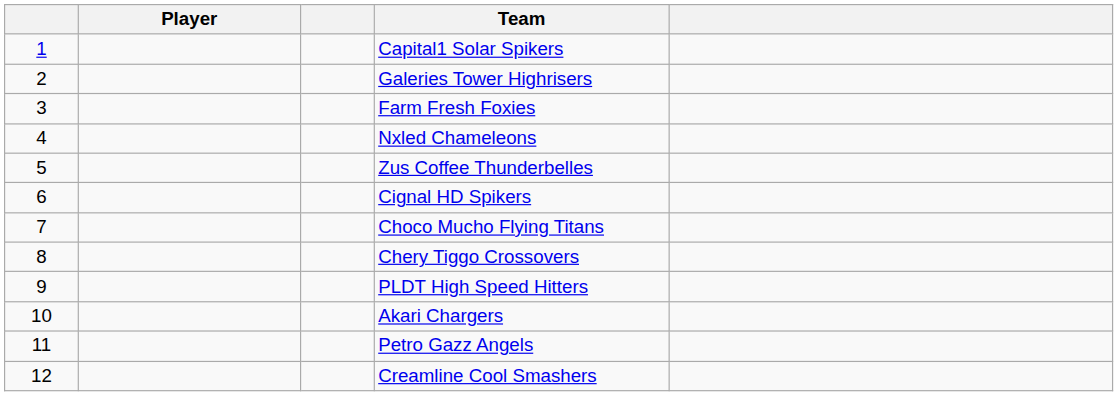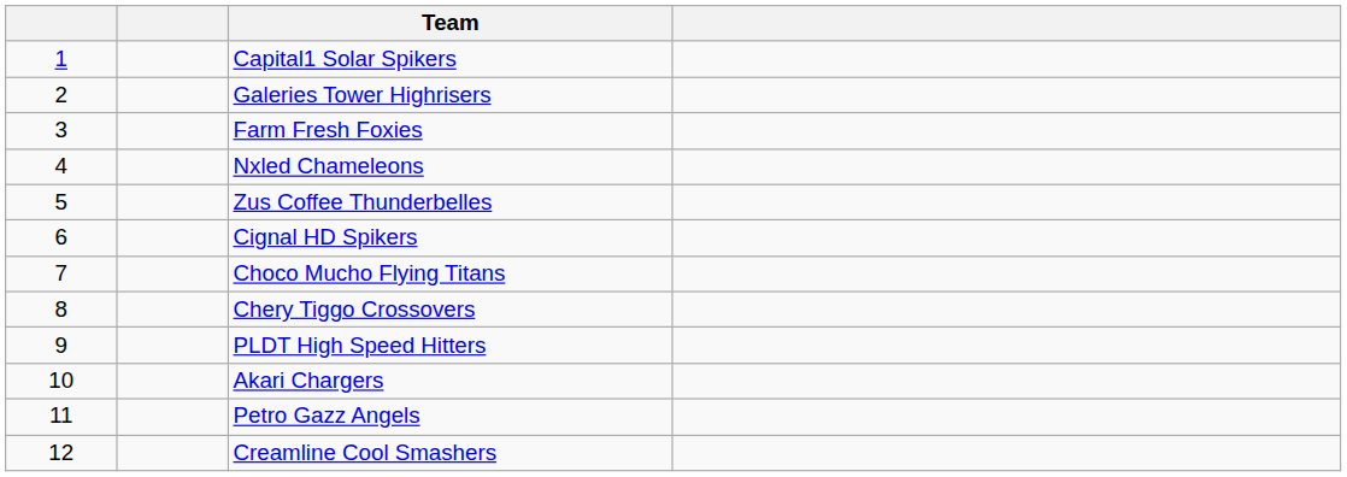 <table class="wikitable plainrowheaders" style="text-align:left" width="75%">
 <tr>
 <th scope="col" style="width:5%"></th>
-<th scope="col" style="width:15%">Player</th>
 <th scope="col" style="width:5%"></th>
 <th scope="col" style="width:20%">Team</th>
 <th scope="col" style="width:30%"></th>
 </tr>
 <tr>
 <td style="text-align:center"><a href='#'>1</a></td>
-<td></td>
 <td style="text-align:center"></td>
 <td><a href='#'>Capital1 Solar Spikers</a></td>
 <td></td>
 </tr>
 <tr>
 <td style="text-align:center">2</td>
-<td></td>
 <td style="text-align:center"></td>
 <td><a href='#'>Galeries Tower Highrisers</a></td>
 <td></td>
 </tr>
 <tr>
 <td style="text-align:center">3</td>
-<td></td>
 <td style="text-align:center"></td>
 <td><a href='#'>Farm Fresh Foxies</a></td>
 <td></td>
 </tr>
 <tr>
 <td style="text-align:center">4</td>
-<td></td>
 <td style="text-align:center"></td>
 <td><a href='#'>Nxled Chameleons</a></td>
 <td></td>
 </tr>
 <tr>
 <td style="text-align:center">5</td>
-<td></td>
 <td style="text-align:center"></td>
 <td><a href='#'>Zus Coffee Thunderbelles</a></td>
 <td></td>
 </tr>
 <tr>
 <td style="text-align:center">6</td>
-<td></td>
 <td style="text-align:center"></td>
 <td><a href='#'>Cignal HD Spikers</a></td>
 <td></td>
 </tr>
 <tr>
 <td style="text-align:center">7</td>
-<td></td>
 <td style="text-align:center"></td>
 <td><a href='#'>Choco Mucho Flying Titans</a></td>
 <td></td>
 </tr>
 <tr>
 <td style="text-align:center">8</td>
-<td></td>
 <td style="text-align:center"></td>
 <td><a href='#'>Chery Tiggo Crossovers</a></td>
 <td></td>
 </tr>
 <tr>
 <td style="text-align:center">9</td>
-<td></td>
 <td style="text-align:center"></td>
 <td><a href='#'>PLDT High Speed Hitters</a></td>
 <td></td>
 </tr>
 <tr>
 <td style="text-align:center">10</td>
-<td></td>
 <td style="text-align:center"></td>
 <td><a href='#'>Akari Chargers</a></td>
 <td></td>
 </tr>
 <tr>
 <td style="text-align:center">11</td>
-<td></td>
 <td style="text-align:center"></td>
 <td><a href='#'>Petro Gazz Angels</a></td>
 <td></td>
 </tr>
 <tr>
 <td style="text-align:center">12</td>
-<td></td>
 <td style="text-align:center"></td>
 <td><a href='#'>Creamline Cool Smashers</a></td>
 <td></td>
 </tr>
 </table>
